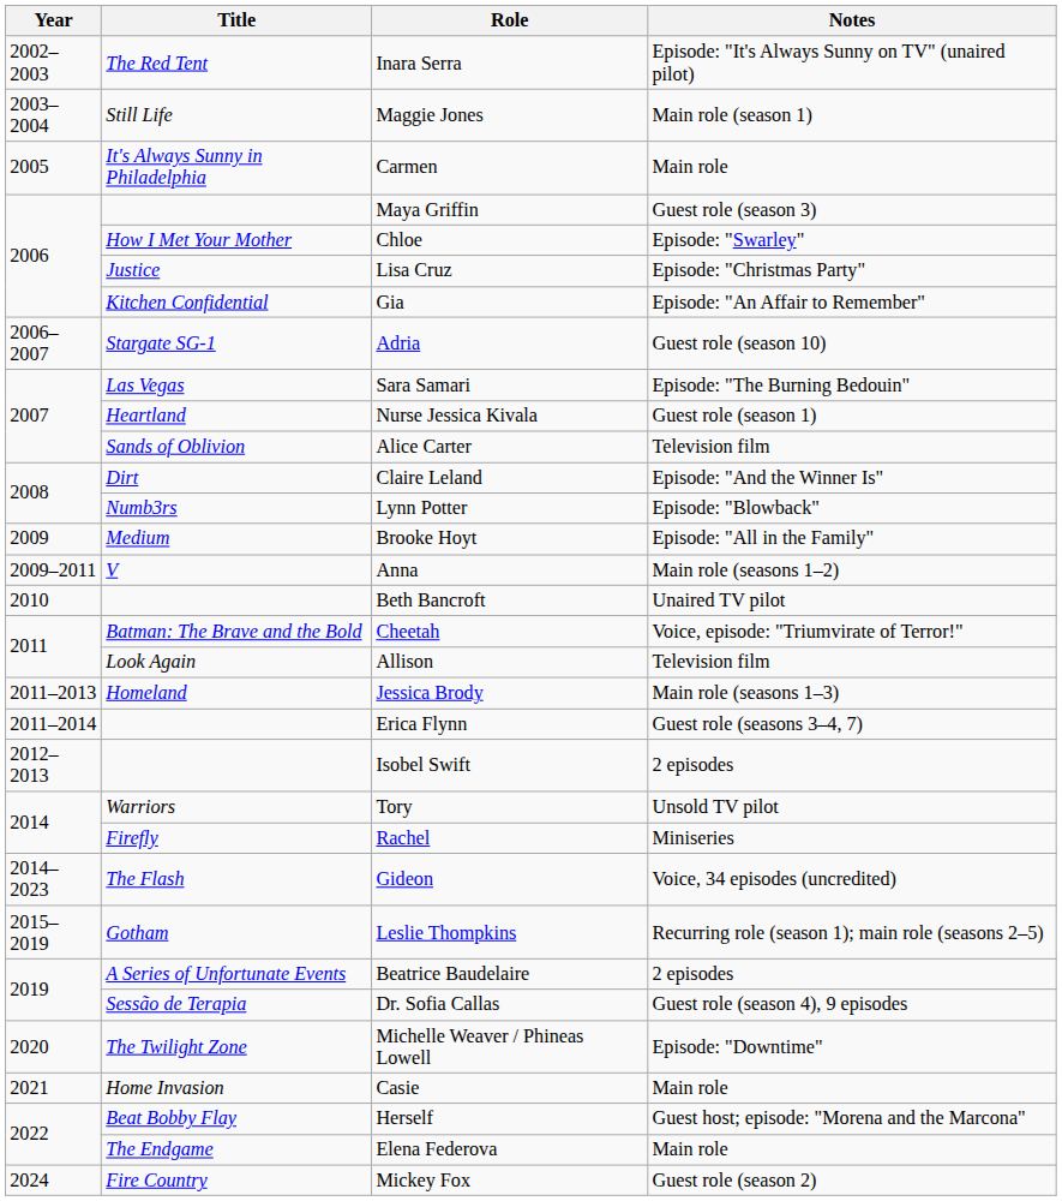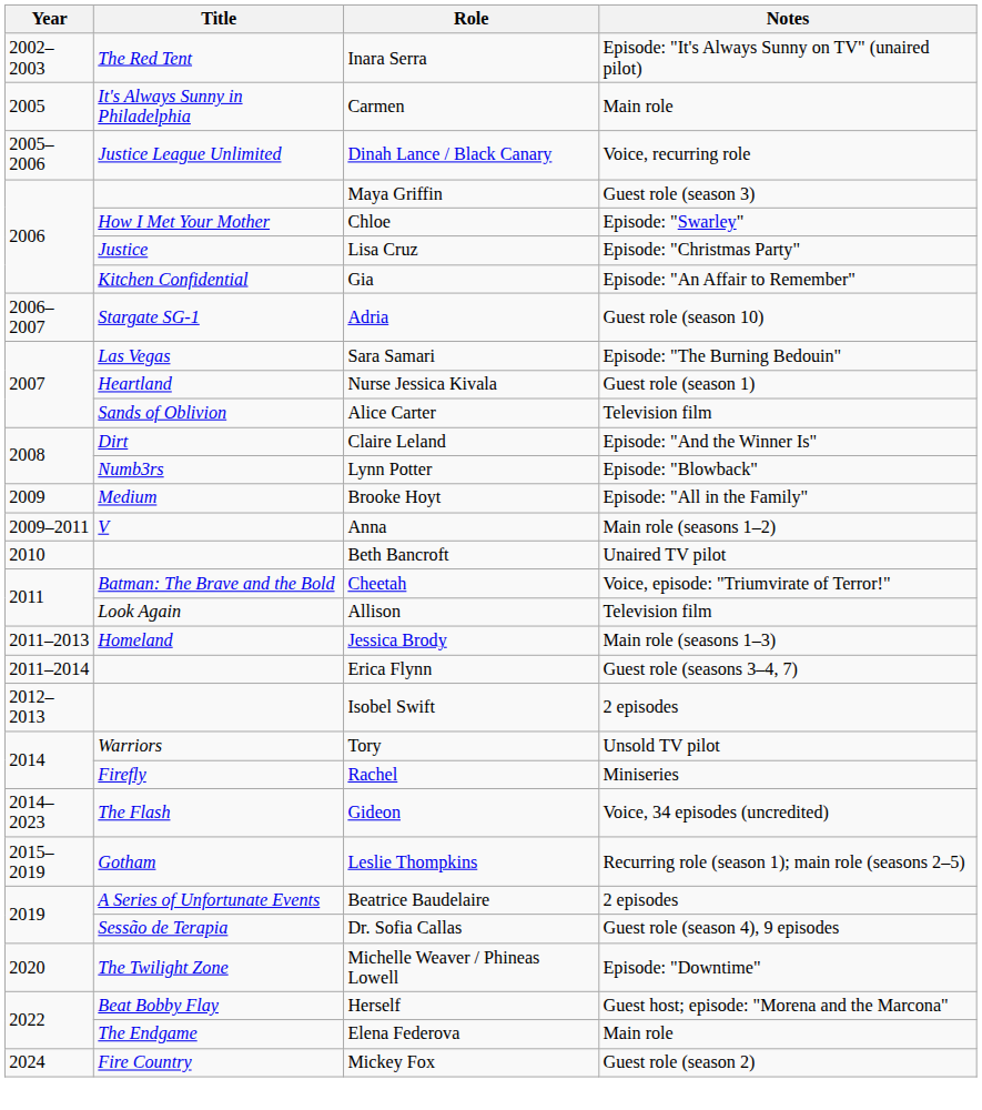 <table class="wikitable">
 <tr>
 <th>Year</th>
 <th>Title</th>
 <th>Role</th>
 <th>Notes</th>
 </tr>
 <tr>
 <td>2002–2003</td>
 <td><em><a href='#'>The Red Tent</a></em></td>
 <td>Inara Serra</td>
 <td>Episode: "It's Always Sunny on TV" (unaired pilot)</td>
 </tr>
 <tr>
-<td>2003–2004</td>
-<td><em>Still Life</em></td>
-<td>Maggie Jones</td>
-<td>Main role (season 1)</td>
-</tr>
-<tr>
 <td>2005</td>
 <td><em><a href='#'>It's Always Sunny in Philadelphia</a></em></td>
 <td>Carmen</td>
 <td>Main role</td>
+</tr>
+<tr>
+<td>2005–2006</td>
+<td><em><a href='#'>Justice League Unlimited</a></em></td>
+<td><a href='#'>Dinah Lance / Black Canary</a></td>
+<td>Voice, recurring role</td>
 </tr>
 <tr>
 <td rowspan="4">2006</td>
 <td><em></em></td>
 <td>Maya Griffin</td>
 <td>Guest role (season 3)</td>
 </tr>
 <tr>
 <td><em><a href='#'>How I Met Your Mother</a></em></td>
 <td>Chloe</td>
 <td>Episode: "<a href='#'>Swarley</a>"</td>
 </tr>
 <tr>
 <td><em><a href='#'>Justice</a></em></td>
 <td>Lisa Cruz</td>
 <td>Episode: "Christmas Party"</td>
 </tr>
 <tr>
 <td><em><a href='#'>Kitchen Confidential</a></em></td>
 <td>Gia</td>
 <td>Episode: "An Affair to Remember"</td>
 </tr>
 <tr>
 <td>2006–2007</td>
 <td><em><a href='#'>Stargate SG-1</a></em></td>
 <td><a href='#'>Adria</a></td>
 <td>Guest role (season 10)</td>
 </tr>
 <tr>
 <td rowspan="3">2007</td>
 <td><em><a href='#'>Las Vegas</a></em></td>
 <td>Sara Samari</td>
 <td>Episode: "The Burning Bedouin"</td>
 </tr>
 <tr>
 <td><em><a href='#'>Heartland</a></em></td>
 <td>Nurse Jessica Kivala</td>
 <td>Guest role (season 1)</td>
 </tr>
 <tr>
 <td><em><a href='#'>Sands of Oblivion</a></em></td>
 <td>Alice Carter</td>
 <td>Television film</td>
 </tr>
 <tr>
 <td rowspan="2">2008</td>
 <td><em><a href='#'>Dirt</a></em></td>
 <td>Claire Leland</td>
 <td>Episode: "And the Winner Is"</td>
 </tr>
 <tr>
 <td><em><a href='#'>Numb3rs</a></em></td>
 <td>Lynn Potter</td>
 <td>Episode: "Blowback"</td>
 </tr>
 <tr>
 <td>2009</td>
 <td><em><a href='#'>Medium</a></em></td>
 <td>Brooke Hoyt</td>
 <td>Episode: "All in the Family"</td>
 </tr>
 <tr>
 <td>2009–2011</td>
 <td><em><a href='#'>V</a></em></td>
 <td>Anna</td>
 <td>Main role (seasons 1–2)</td>
 </tr>
 <tr>
 <td>2010</td>
 <td><em></em></td>
 <td>Beth Bancroft</td>
 <td>Unaired TV pilot</td>
 </tr>
 <tr>
 <td rowspan="2">2011</td>
 <td><em><a href='#'>Batman: The Brave and the Bold</a></em></td>
 <td><a href='#'>Cheetah</a></td>
 <td>Voice, episode: "Triumvirate of Terror!"</td>
 </tr>
 <tr>
 <td><em>Look Again</em></td>
 <td>Allison</td>
 <td>Television film</td>
 </tr>
 <tr>
 <td>2011–2013</td>
 <td><em><a href='#'>Homeland</a></em></td>
 <td><a href='#'>Jessica Brody</a></td>
 <td>Main role (seasons 1–3)</td>
 </tr>
 <tr>
 <td>2011–2014</td>
 <td><em></em></td>
 <td>Erica Flynn</td>
 <td>Guest role (seasons 3–4, 7)</td>
 </tr>
 <tr>
 <td>2012–2013</td>
 <td><em></em></td>
 <td>Isobel Swift</td>
 <td>2 episodes</td>
 </tr>
 <tr>
 <td rowspan="2">2014</td>
 <td><em>Warriors</em></td>
 <td>Tory</td>
 <td>Unsold TV pilot</td>
 </tr>
 <tr>
 <td><em><a href='#'>Firefly</a></em></td>
 <td><a href='#'>Rachel</a></td>
 <td>Miniseries</td>
 </tr>
 <tr>
 <td>2014–2023</td>
 <td><em><a href='#'>The Flash</a></em></td>
 <td><a href='#'>Gideon</a></td>
 <td>Voice, 34 episodes (uncredited)</td>
 </tr>
 <tr>
 <td>2015–2019</td>
 <td><em><a href='#'>Gotham</a></em></td>
 <td><a href='#'>Leslie Thompkins</a></td>
 <td>Recurring role (season 1); main role (seasons 2–5)</td>
 </tr>
 <tr>
 <td rowspan="2">2019</td>
 <td><em><a href='#'>A Series of Unfortunate Events</a></em></td>
 <td>Beatrice Baudelaire</td>
 <td>2 episodes</td>
 </tr>
 <tr>
 <td><em><a href='#'>Sessão de Terapia</a></em></td>
 <td>Dr. Sofia Callas</td>
 <td>Guest role (season 4), 9 episodes</td>
 </tr>
 <tr>
 <td>2020</td>
 <td><em><a href='#'>The Twilight Zone</a></em></td>
 <td>Michelle Weaver / Phineas Lowell</td>
 <td>Episode: "Downtime"</td>
 </tr>
 <tr>
-<td>2021</td>
-<td><em>Home Invasion</em></td>
-<td>Casie</td>
-<td>Main role</td>
-</tr>
-<tr>
 <td rowspan="2">2022</td>
 <td><em><a href='#'>Beat Bobby Flay</a></em></td>
 <td>Herself</td>
 <td>Guest host; episode: "Morena and the Marcona"</td>
 </tr>
 <tr>
 <td><em><a href='#'>The Endgame</a></em></td>
 <td>Elena Federova</td>
 <td>Main role</td>
 </tr>
 <tr>
 <td>2024</td>
 <td><em><a href='#'>Fire Country</a></em></td>
 <td>Mickey Fox</td>
 <td>Guest role (season 2)</td>
 </tr>
 </table>
